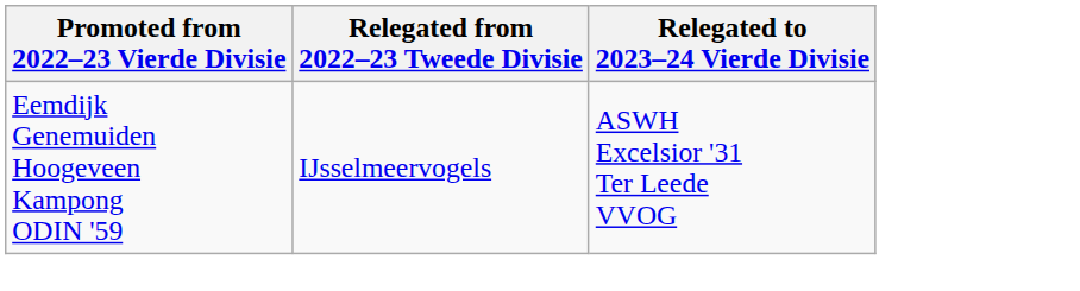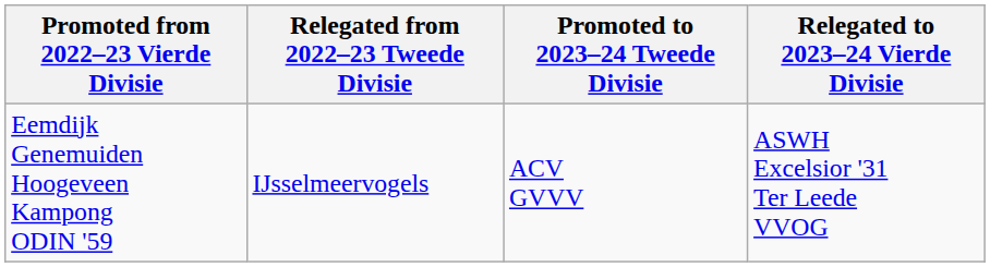 <table class="wikitable">
 <tr>
 <th>Promoted from<br><a href='#'>2022–23 Vierde Divisie</a></th>
 <th>Relegated from<br><a href='#'>2022–23 Tweede Divisie</a></th>
+<th>Promoted to<br><a href='#'>2023–24 Tweede Divisie</a></th>
 <th>Relegated to<br><a href='#'>2023–24 Vierde Divisie</a></th>
 </tr>
 <tr>
 <td><a href='#'>Eemdijk</a><br><a href='#'>Genemuiden</a><br><a href='#'>Hoogeveen</a><br><a href='#'>Kampong</a><br><a href='#'>ODIN '59</a></td>
 <td><a href='#'>IJsselmeervogels</a></td>
+<td><a href='#'>ACV</a><br><a href='#'>GVVV</a></td>
 <td><a href='#'>ASWH</a><br><a href='#'>Excelsior '31</a><br><a href='#'>Ter Leede</a><br><a href='#'>VVOG</a></td>
 </tr>
 </table>
